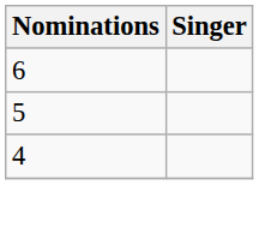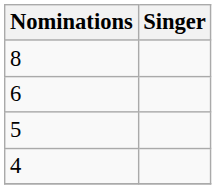 <table class="wikitable">
 <tr>
 <th scope="col">Nominations</th>
 <th scope="col">Singer</th>
+</tr>
+<tr>
+<td>8</td>
+<td></td>
 </tr>
 <tr>
 <td>6</td>
 <td></td>
 </tr>
 <tr>
 <td>5</td>
 <td></td>
 </tr>
 <tr>
 <td>4</td>
 <td></td>
 </tr>
 <tr>
 </tr>
 </table>
